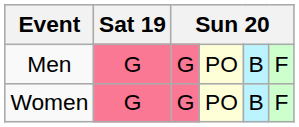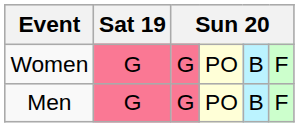 <table class="wikitable" style="margin:0.5em auto; font-size:90%; line-height:1.25em; text-align:center">
 <tr>
 <th>Event</th>
 <th>Sat 19</th>
 <th colspan="4">Sun 20</th>
+</tr>
+<tr>
+<td>Women</td>
+<td bgcolor="#FA7894">G</td>
+<td bgcolor="#FA7894">G</td>
+<td bgcolor="#FFFFD7">PO</td>
+<td bgcolor="#BBF3FF">B</td>
+<td bgcolor="#ccffcc">F</td>
 </tr>
 <tr>
 <td>Men</td>
 <td bgcolor="#FA7894">G</td>
 <td bgcolor="#FA7894">G</td>
 <td bgcolor="#FFFFD7">PO</td>
 <td bgcolor="#BBF3FF">B</td>
 <td bgcolor="#ccffcc">F</td>
 </tr>
-<tr>
-<td>Women</td>
-<td bgcolor="#FA7894">G</td>
-<td bgcolor="#FA7894">G</td>
-<td bgcolor="#FFFFD7">PO</td>
-<td bgcolor="#BBF3FF">B</td>
-<td bgcolor="#ccffcc">F</td>
-</tr>
 </table>
